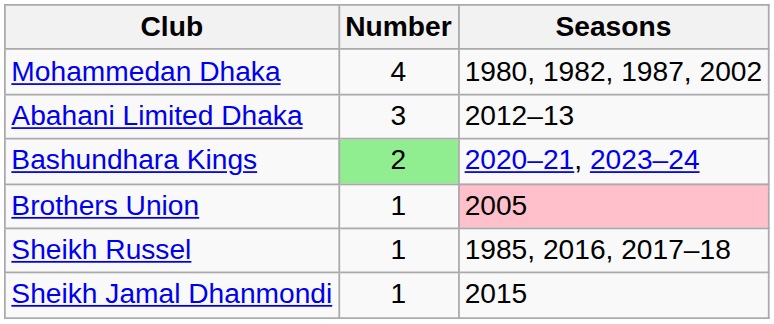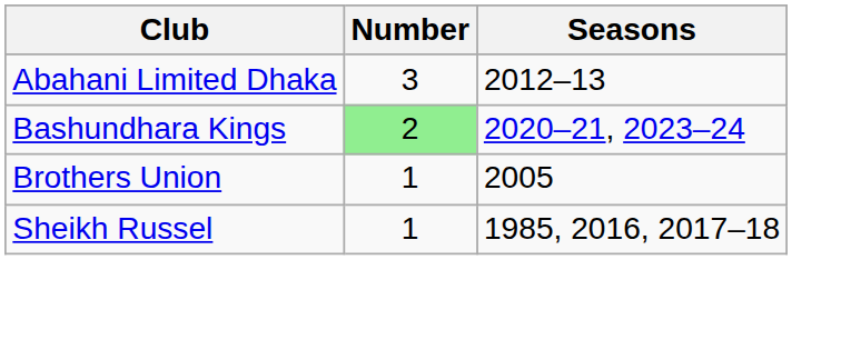 <table class="wikitable sortable">
 <tr>
 <th>Club</th>
 <th>Number</th>
 <th>Seasons</th>
-</tr>
-<tr>
-<td><a href='#'>Mohammedan Dhaka</a></td>
-<td style="text-align:center">4</td>
-<td>1980, 1982, 1987, 2002</td>
 </tr>
 <tr>
 <td><a href='#'>Abahani Limited Dhaka</a></td>
 <td style="text-align:center">3</td>
 <td>2012–13</td>
 </tr>
 <tr>
 <td><a href='#'>Bashundhara Kings</a></td>
 <td style="background: lightgreen; text-align:center">2</td>
 <td><a href='#'>2020–21</a>, <a href='#'>2023–24</a></td>
 </tr>
 <tr>
 <td><a href='#'>Brothers Union</a></td>
 <td style="text-align:center">1</td>
-<td style="background: pink;">2005</td>
+<td>2005</td>
 </tr>
 <tr>
 <td><a href='#'>Sheikh Russel</a></td>
 <td style="text-align:center">1</td>
 <td>1985, 2016, 2017–18</td>
 </tr>
-<tr>
-<td><a href='#'>Sheikh Jamal Dhanmondi</a></td>
-<td style="text-align:center">1</td>
-<td>2015</td>
-</tr>
 </table>
